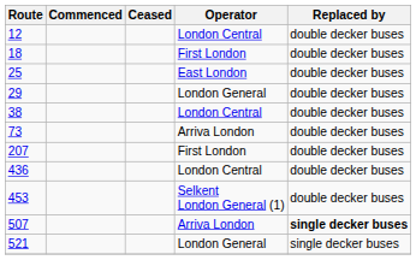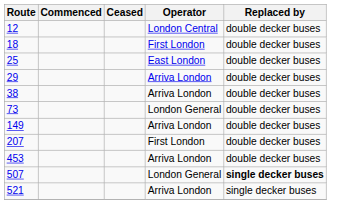 <table class="wikitable sortable">
 <tr>
 <th>Route</th>
 <th>Commenced</th>
 <th>Ceased</th>
 <th>Operator</th>
 <th>Replaced by</th>
 </tr>
 <tr>
 <td><a href='#'>12</a></td>
 <td></td>
 <td></td>
 <td><a href='#'>London Central</a></td>
 <td>double decker buses</td>
 </tr>
 <tr>
 <td><a href='#'>18</a></td>
 <td></td>
 <td></td>
 <td><a href='#'>First London</a></td>
 <td>double decker buses</td>
 </tr>
 <tr>
 <td><a href='#'>25</a></td>
 <td></td>
 <td></td>
 <td><a href='#'>East London</a></td>
 <td>double decker buses</td>
 </tr>
 <tr>
 <td><a href='#'>29</a></td>
 <td></td>
 <td></td>
-<td>London General</td>
+<td><a href='#'>Arriva London</a></td>
 <td>double decker buses</td>
 </tr>
 <tr>
 <td><a href='#'>38</a></td>
 <td></td>
 <td></td>
-<td><a href='#'>London Central</a></td>
+<td>Arriva London</td>
 <td>double decker buses</td>
 </tr>
 <tr>
 <td><a href='#'>73</a></td>
+<td></td>
+<td></td>
+<td>London General</td>
+<td>double decker buses</td>
+</tr>
+<tr>
+<td><a href='#'>149</a></td>
 <td></td>
 <td></td>
 <td>Arriva London</td>
 <td>double decker buses</td>
 </tr>
 <tr>
 <td><a href='#'>207</a></td>
 <td></td>
 <td></td>
 <td>First London</td>
 <td>double decker buses</td>
 </tr>
 <tr>
-<td><a href='#'>436</a></td>
-<td></td>
-<td></td>
-<td>London Central</td>
-<td>double decker buses</td>
-</tr>
-<tr>
 <td><a href='#'>453</a></td>
 <td></td>
 <td></td>
-<td><a href='#'>Selkent</a><br><a href='#'>London General</a> (1)</td>
+<td>Arriva London</td>
 <td>double decker buses</td>
 </tr>
 <tr>
 <td><a href='#'>507</a></td>
 <td></td>
 <td></td>
-<td><a href='#'>Arriva London</a></td>
+<td>London General</td>
 <td><strong>single decker buses</strong></td>
 </tr>
 <tr>
 <td><a href='#'>521</a></td>
 <td></td>
 <td></td>
-<td>London General</td>
+<td>Arriva London</td>
 <td>single decker buses</td>
 </tr>
 <tr>
 </tr>
 </table>
